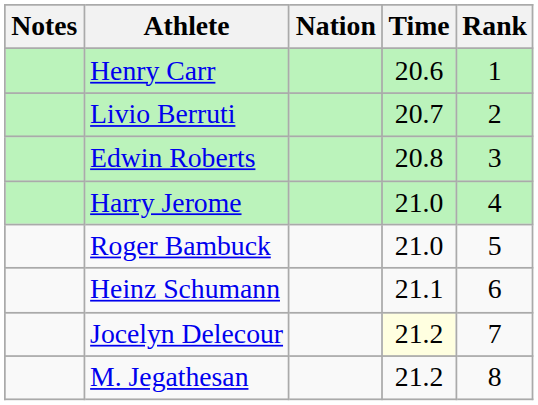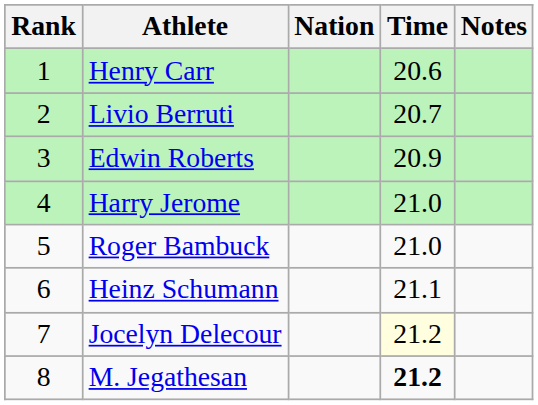 <table class="wikitable sortable" style="text-align:center">
 <tr>
-<th>Notes</th>
+<th>Rank</th>
 <th>Athlete</th>
 <th>Nation</th>
 <th>Time</th>
-<th>Rank</th>
+<th>Notes</th>
 </tr>
 <tr bgcolor=bbf3bb>
-<td></td>
+<td>1</td>
 <td align=left><a href='#'>Henry Carr</a></td>
 <td align=left></td>
 <td>20.6</td>
-<td>1</td>
+<td></td>
 </tr>
 <tr bgcolor=bbf3bb>
-<td></td>
+<td>2</td>
 <td align=left><a href='#'>Livio Berruti</a></td>
 <td align=left></td>
 <td>20.7</td>
-<td>2</td>
+<td></td>
 </tr>
 <tr bgcolor=bbf3bb>
-<td></td>
+<td>3</td>
 <td align=left><a href='#'>Edwin Roberts</a></td>
 <td align=left></td>
-<td>20.8</td>
-<td>3</td>
+<td>20.9</td>
+<td></td>
 </tr>
 <tr bgcolor=bbf3bb>
-<td></td>
+<td>4</td>
 <td align=left><a href='#'>Harry Jerome</a></td>
 <td align=left></td>
 <td>21.0</td>
-<td>4</td>
+<td></td>
 </tr>
 <tr>
-<td></td>
+<td>5</td>
 <td align=left><a href='#'>Roger Bambuck</a></td>
 <td align=left></td>
 <td>21.0</td>
-<td>5</td>
+<td></td>
 </tr>
 <tr>
-<td></td>
+<td>6</td>
 <td align=left><a href='#'>Heinz Schumann</a></td>
 <td align=left></td>
 <td>21.1</td>
-<td>6</td>
+<td></td>
 </tr>
 <tr>
-<td></td>
+<td>7</td>
 <td align=left><a href='#'>Jocelyn Delecour</a></td>
 <td align=left></td>
 <td style="background: lightyellow;">21.2</td>
-<td>7</td>
+<td></td>
 </tr>
 <tr>
-<td></td>
+<td>8</td>
 <td align=left><a href='#'>M. Jegathesan</a></td>
 <td align=left></td>
-<td>21.2</td>
-<td>8</td>
+<td><strong>21.2</strong></td>
+<td></td>
 </tr>
 </table>
